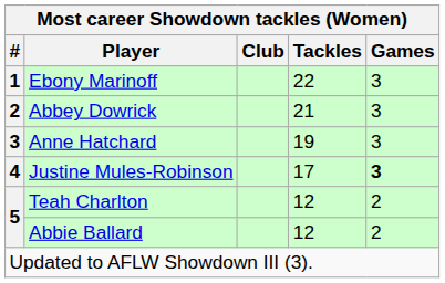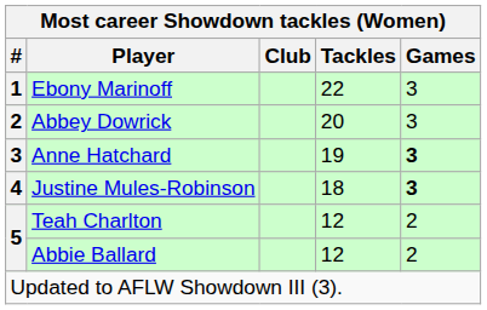 <table class="wikitable">
 <tr>
 <th colspan="5">Most career Showdown tackles (Women)</th>
 </tr>
 <tr>
 <th>#</th>
 <th>Player</th>
 <th>Club</th>
 <th>Tackles</th>
 <th>Games</th>
 </tr>
 <tr style="background:#cfc;">
 <th>1</th>
 <td><a href='#'>Ebony Marinoff</a></td>
 <td></td>
 <td>22</td>
 <td>3</td>
 </tr>
 <tr style="background:#cfc;">
 <th>2</th>
 <td><a href='#'>Abbey Dowrick</a></td>
 <td></td>
-<td>21</td>
+<td>20</td>
 <td>3</td>
 </tr>
 <tr style="background:#cfc;">
 <th>3</th>
 <td><a href='#'>Anne Hatchard</a></td>
 <td></td>
 <td>19</td>
-<td>3</td>
+<td><strong>3</strong></td>
 </tr>
 <tr style="background:#cfc;">
 <th>4</th>
 <td><a href='#'>Justine Mules-Robinson</a></td>
 <td></td>
-<td>17</td>
+<td>18</td>
 <td><strong>3</strong></td>
 </tr>
 <tr style="background:#cfc;">
 <th rowspan="2">5</th>
 <td><a href='#'>Teah Charlton</a></td>
 <td></td>
 <td>12</td>
 <td>2</td>
 </tr>
 <tr style="background:#cfc;">
 <td><a href='#'>Abbie Ballard</a></td>
 <td></td>
 <td>12</td>
 <td>2</td>
 </tr>
 <tr>
 <td colspan="5">Updated to AFLW Showdown III (3).</td>
 </tr>
 </table>
